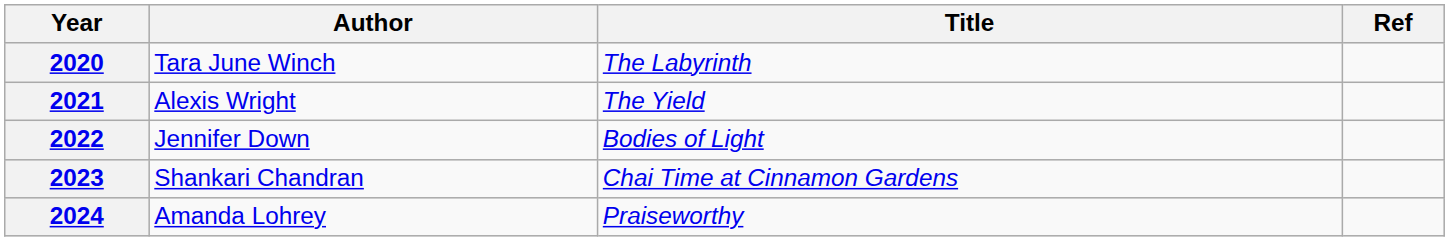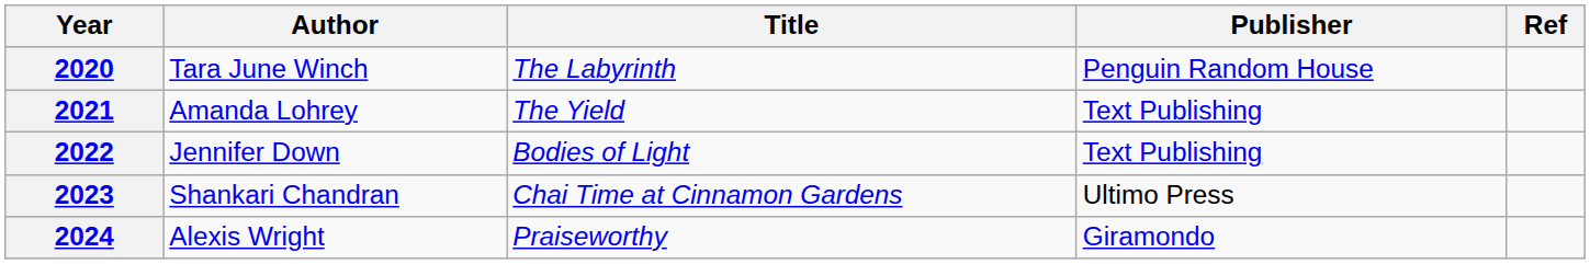 <table class="wikitable sortable" width="75%">
 <tr>
 <th scope="col" width="10%">Year</th>
 <th scope="col">Author</th>
 <th scope="col">Title</th>
+<th scope="col">Publisher</th>
 <th>Ref</th>
 </tr>
 <tr>
 <th><a href='#'>2020</a></th>
 <td><a href='#'>Tara June Winch</a></td>
 <td><em><a href='#'>The Labyrinth</a></em></td>
+<td><a href='#'>Penguin Random House</a></td>
 <td></td>
 </tr>
 <tr>
 <th><a href='#'>2021</a></th>
-<td><a href='#'>Alexis Wright</a></td>
+<td><a href='#'>Amanda Lohrey</a></td>
 <td><em><a href='#'>The Yield</a></em></td>
+<td><a href='#'>Text Publishing</a></td>
 <td></td>
 </tr>
 <tr>
 <th><a href='#'>2022</a></th>
 <td><a href='#'>Jennifer Down</a></td>
 <td><em><a href='#'>Bodies of Light</a></em></td>
+<td><a href='#'>Text Publishing</a></td>
 <td></td>
 </tr>
 <tr>
 <th><a href='#'>2023</a></th>
 <td><a href='#'>Shankari Chandran</a></td>
 <td><em><a href='#'>Chai Time at Cinnamon Gardens</a></em></td>
+<td>Ultimo Press</td>
 <td></td>
 </tr>
 <tr>
 <th><a href='#'>2024</a></th>
-<td><a href='#'>Amanda Lohrey</a></td>
+<td><a href='#'>Alexis Wright</a></td>
 <td><em><a href='#'>Praiseworthy</a></em></td>
+<td><a href='#'>Giramondo</a></td>
 <td></td>
 </tr>
 </table>
